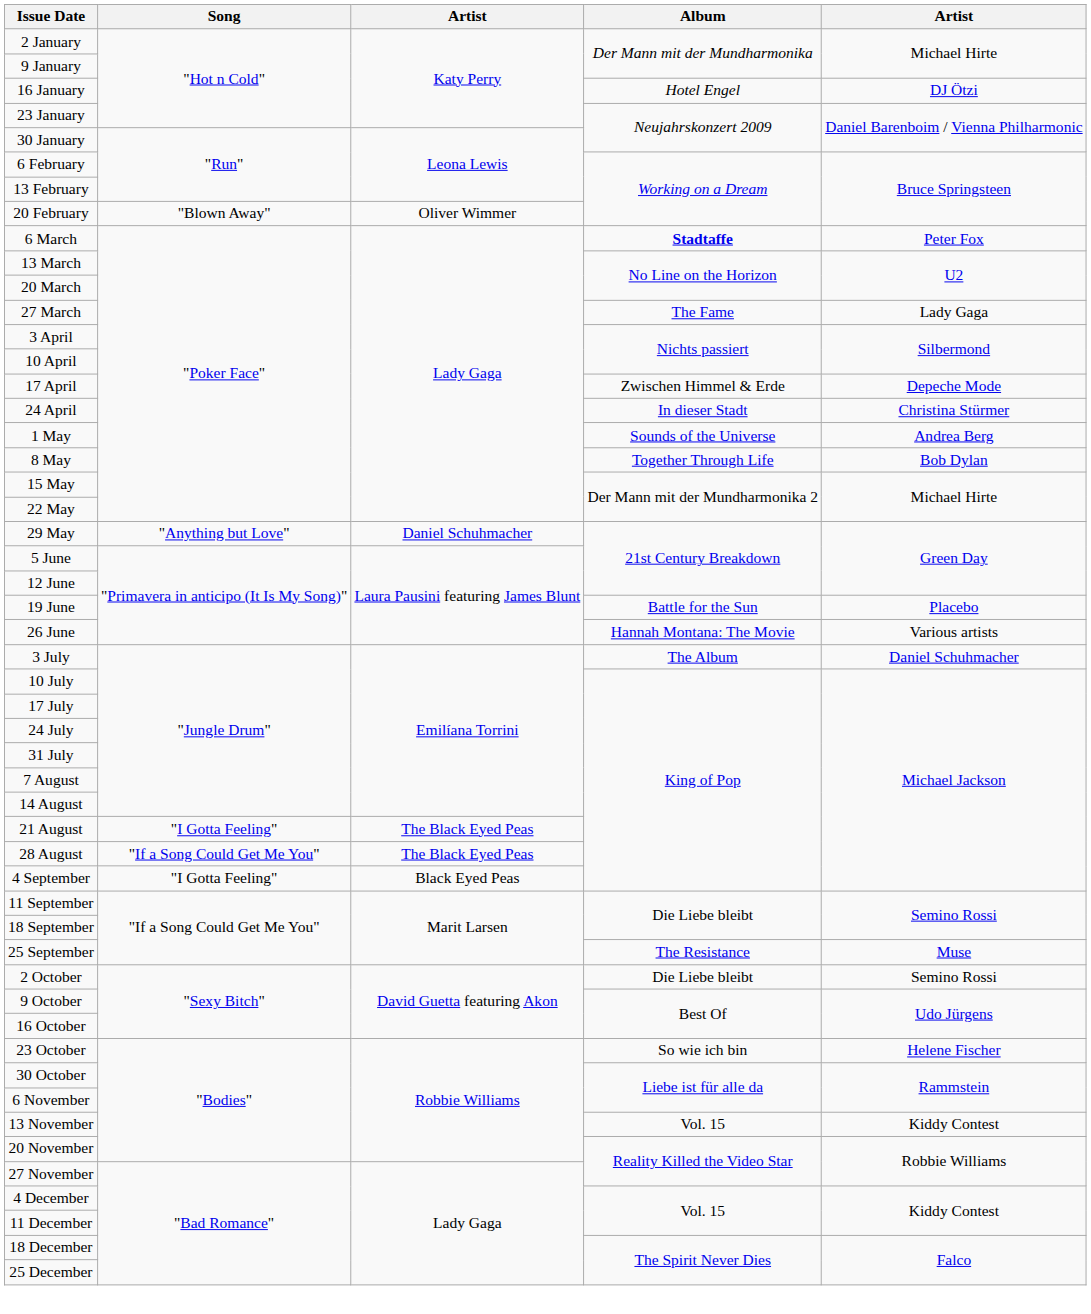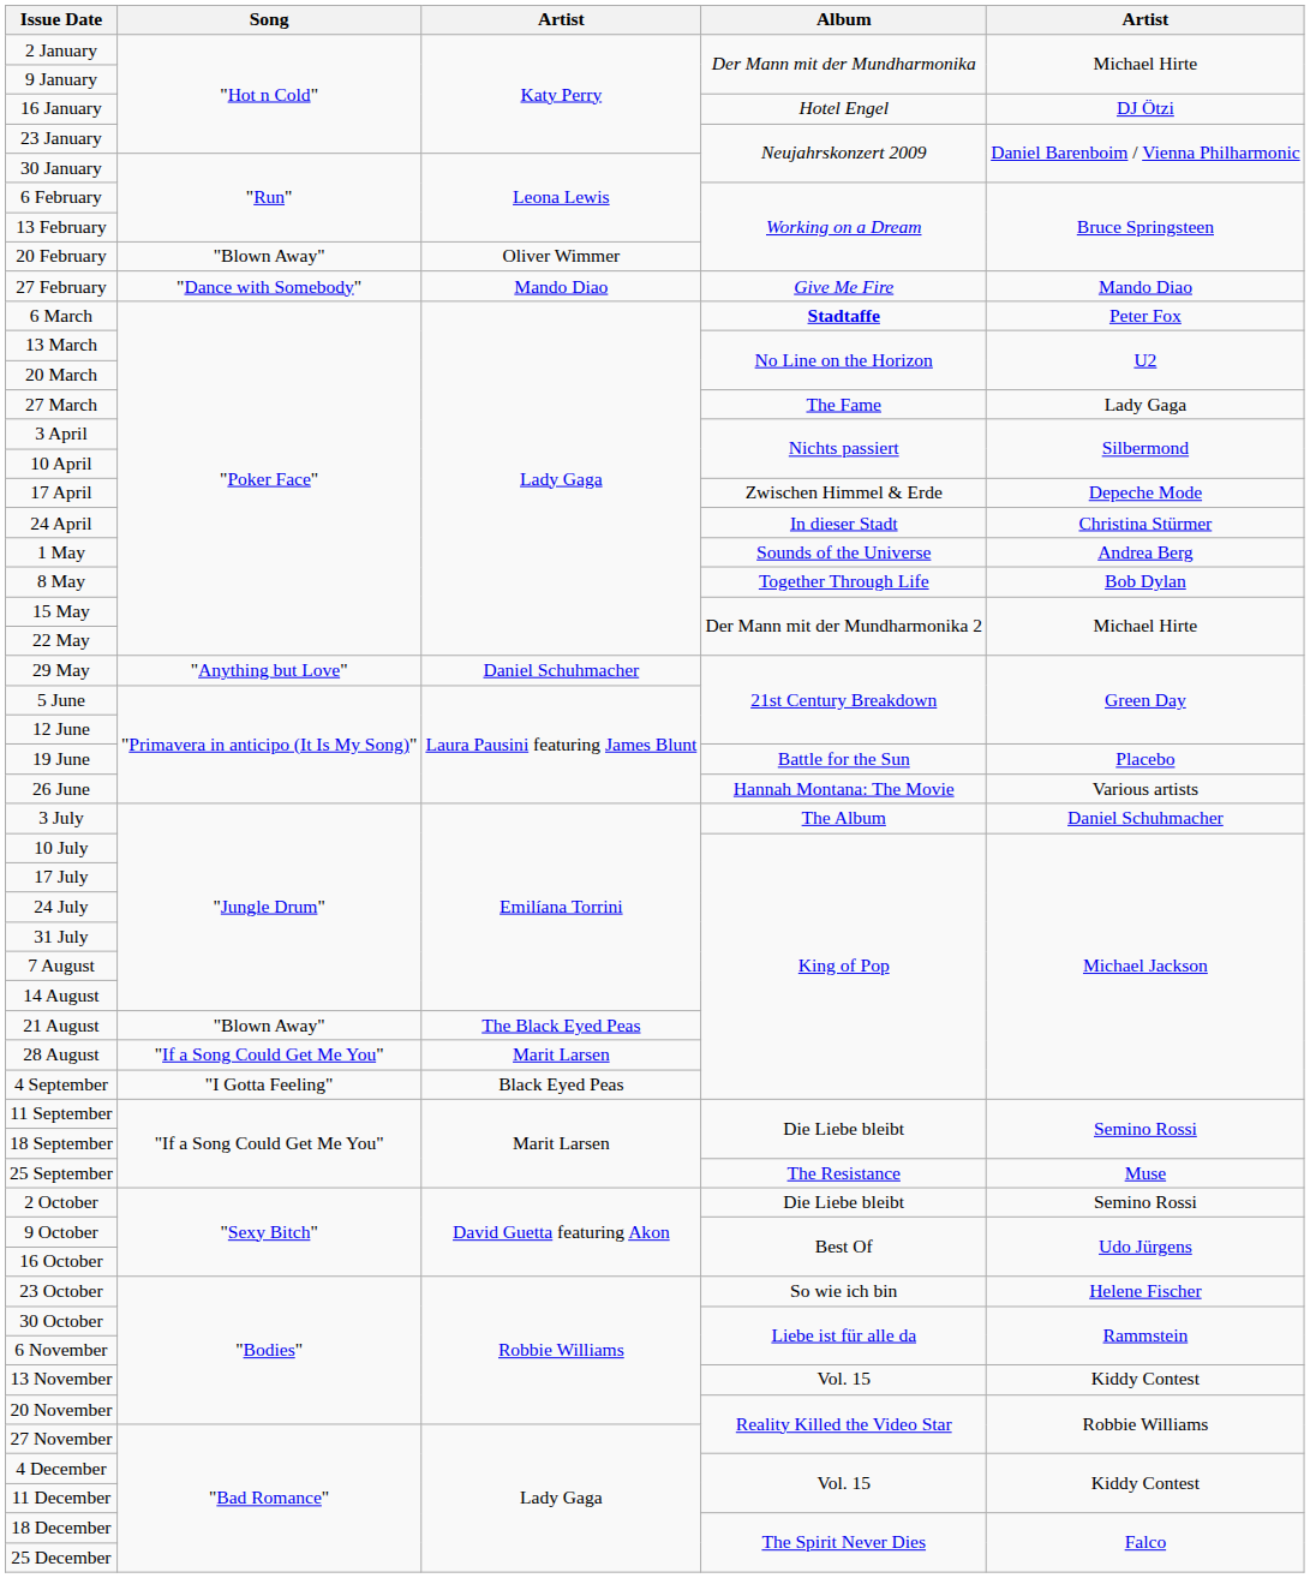 <table class="wikitable plainrowheaders" style="text-align:center">
 <tr>
 <th>Issue Date</th>
 <th>Song</th>
 <th>Artist</th>
 <th>Album</th>
 <th>Artist</th>
 </tr>
 <tr>
 <td>2 January</td>
 <td rowspan="4">"<a href='#'>Hot n Cold</a>"</td>
 <td rowspan="4"><a href='#'>Katy Perry</a></td>
 <td rowspan="2"><em>Der Mann mit der Mundharmonika</em></td>
 <td rowspan="2">Michael Hirte</td>
 </tr>
 <tr>
 <td>9 January</td>
 </tr>
 <tr>
 <td>16 January</td>
 <td><em>Hotel Engel</em></td>
 <td><a href='#'>DJ Ötzi</a></td>
 </tr>
 <tr>
 <td>23 January</td>
 <td rowspan="2"><em>Neujahrskonzert 2009</em></td>
 <td rowspan="2"><a href='#'>Daniel Barenboim</a> / <a href='#'>Vienna Philharmonic</a></td>
 </tr>
 <tr>
 <td>30 January</td>
 <td rowspan="3">"<a href='#'>Run</a>"</td>
 <td rowspan="3"><a href='#'>Leona Lewis</a></td>
 </tr>
 <tr>
 <td>6 February</td>
 <td rowspan="3"><em><a href='#'>Working on a Dream</a></em></td>
 <td rowspan="3"><a href='#'>Bruce Springsteen</a></td>
 </tr>
 <tr>
 <td>13 February</td>
 </tr>
 <tr>
 <td>20 February</td>
 <td>"Blown Away"</td>
 <td>Oliver Wimmer</td>
+</tr>
+<tr>
+<td>27 February</td>
+<td>"<a href='#'>Dance with Somebody</a>"</td>
+<td><a href='#'>Mando Diao</a></td>
+<td><em><a href='#'>Give Me Fire</a></em></td>
+<td><a href='#'>Mando Diao</a></td>
 </tr>
 <tr>
 <td>6 March</td>
 <td rowspan="12">"<a href='#'>Poker Face</a>"</td>
 <td rowspan="12"><a href='#'>Lady Gaga</a></td>
 <td><strong><a href='#'>Stadtaffe</a><em></td>
 <td><a href='#'>Peter Fox</a></td>
 </tr>
 <tr>
 <td>13 March</td>
 <td rowspan="2"></em><a href='#'>No Line on the Horizon</a><em></td>
 <td rowspan="2"><a href='#'>U2</a></td>
 </tr>
 <tr>
 <td>20 March</td>
 </tr>
 <tr>
 <td>27 March</td>
 <td></em><a href='#'>The Fame</a><em></td>
 <td>Lady Gaga</td>
 </tr>
 <tr>
 <td>3 April</td>
 <td rowspan="2"></em><a href='#'>Nichts passiert</a><em></td>
 <td rowspan="2"><a href='#'>Silbermond</a></td>
 </tr>
 <tr>
 <td>10 April</td>
 </tr>
 <tr>
 <td>17 April</td>
 <td></em>Zwischen Himmel & Erde<em></td>
 <td><a href='#'>Depeche Mode</a></td>
 </tr>
 <tr>
 <td>24 April</td>
 <td></em><a href='#'>In dieser Stadt</a><em></td>
 <td><a href='#'>Christina Stürmer</a></td>
 </tr>
 <tr>
 <td>1 May</td>
 <td></em><a href='#'>Sounds of the Universe</a><em></td>
 <td><a href='#'>Andrea Berg</a></td>
 </tr>
 <tr>
 <td>8 May</td>
 <td></em><a href='#'>Together Through Life</a><em></td>
 <td><a href='#'>Bob Dylan</a></td>
 </tr>
 <tr>
 <td>15 May</td>
 <td rowspan="2"></em>Der Mann mit der Mundharmonika 2<em></td>
 <td rowspan="2">Michael Hirte</td>
 </tr>
 <tr>
 <td>22 May</td>
 </tr>
 <tr>
 <td>29 May</td>
 <td>"<a href='#'>Anything but Love</a>"</td>
 <td><a href='#'>Daniel Schuhmacher</a></td>
 <td rowspan="3"></em><a href='#'>21st Century Breakdown</a><em></td>
 <td rowspan="3"><a href='#'>Green Day</a></td>
 </tr>
 <tr>
 <td>5 June</td>
 <td rowspan="4">"<a href='#'>Primavera in anticipo (It Is My Song)</a>"</td>
 <td rowspan="4"><a href='#'>Laura Pausini</a> featuring <a href='#'>James Blunt</a></td>
 </tr>
 <tr>
 <td>12 June</td>
 </tr>
 <tr>
 <td>19 June</td>
 <td></em><a href='#'>Battle for the Sun</a><em></td>
 <td><a href='#'>Placebo</a></td>
 </tr>
 <tr>
 <td>26 June</td>
 <td></em><a href='#'>Hannah Montana: The Movie</a><em></td>
 <td>Various artists</td>
 </tr>
 <tr>
 <td>3 July</td>
 <td rowspan="7">"<a href='#'>Jungle Drum</a>"</td>
 <td rowspan="7"><a href='#'>Emilíana Torrini</a></td>
 <td></em><a href='#'>The Album</a><em></td>
 <td><a href='#'>Daniel Schuhmacher</a></td>
 </tr>
 <tr>
 <td>10 July</td>
 <td rowspan="9"></em><a href='#'>King of Pop</a><em></td>
 <td rowspan="9"><a href='#'>Michael Jackson</a></td>
 </tr>
 <tr>
 <td>17 July</td>
 </tr>
 <tr>
 <td>24 July</td>
 </tr>
 <tr>
 <td>31 July</td>
 </tr>
 <tr>
 <td>7 August</td>
 </tr>
 <tr>
 <td>14 August</td>
 </tr>
 <tr>
 <td>21 August</td>
-<td>"<a href='#'>I Gotta Feeling</a>"</td>
+<td>"Blown Away"</td>
 <td><a href='#'>The Black Eyed Peas</a></td>
 </tr>
 <tr>
 <td>28 August</td>
 <td>"<a href='#'>If a Song Could Get Me You</a>"</td>
-<td><a href='#'>The Black Eyed Peas</a></td>
+<td><a href='#'>Marit Larsen</a></td>
 </tr>
 <tr>
 <td>4 September</td>
 <td>"I Gotta Feeling"</td>
 <td>Black Eyed Peas</td>
 </tr>
 <tr>
 <td>11 September</td>
 <td rowspan="3">"If a Song Could Get Me You"</td>
 <td rowspan="3">Marit Larsen</td>
 <td rowspan="2"></em>Die Liebe bleibt<em></td>
 <td rowspan="2"><a href='#'>Semino Rossi</a></td>
 </tr>
 <tr>
 <td>18 September</td>
 </tr>
 <tr>
 <td>25 September</td>
 <td></em><a href='#'>The Resistance</a><em></td>
 <td><a href='#'>Muse</a></td>
 </tr>
 <tr>
 <td>2 October</td>
 <td rowspan="3">"<a href='#'>Sexy Bitch</a>"</td>
 <td rowspan="3"><a href='#'>David Guetta</a> featuring <a href='#'>Akon</a></td>
 <td></em>Die Liebe bleibt<em></td>
 <td>Semino Rossi</td>
 </tr>
 <tr>
 <td>9 October</td>
 <td rowspan="2"></em>Best Of<em></td>
 <td rowspan="2"><a href='#'>Udo Jürgens</a></td>
 </tr>
 <tr>
 <td>16 October</td>
 </tr>
 <tr>
 <td>23 October</td>
 <td rowspan="5">"<a href='#'>Bodies</a>"</td>
 <td rowspan="5"><a href='#'>Robbie Williams</a></td>
 <td></em>So wie ich bin<em></td>
 <td><a href='#'>Helene Fischer</a></td>
 </tr>
 <tr>
 <td>30 October</td>
 <td rowspan="2"></em><a href='#'>Liebe ist für alle da</a><em></td>
 <td rowspan="2"><a href='#'>Rammstein</a></td>
 </tr>
 <tr>
 <td>6 November</td>
 </tr>
 <tr>
 <td>13 November</td>
 <td></em>Vol. 15<em></td>
 <td>Kiddy Contest</td>
 </tr>
 <tr>
 <td>20 November</td>
 <td rowspan="2"></em><a href='#'>Reality Killed the Video Star</a><em></td>
 <td rowspan="2">Robbie Williams</td>
 </tr>
 <tr>
 <td>27 November</td>
 <td rowspan="5">"<a href='#'>Bad Romance</a>"</td>
 <td rowspan="5">Lady Gaga</td>
 </tr>
 <tr>
 <td>4 December</td>
 <td rowspan="2"></em>Vol. 15<em></td>
 <td rowspan="2">Kiddy Contest</td>
 </tr>
 <tr>
 <td>11 December</td>
 </tr>
 <tr>
 <td>18 December</td>
 <td rowspan="2"></em><a href='#'>The Spirit Never Dies</a><em></td>
 <td rowspan="2"><a href='#'>Falco</a></td>
 </tr>
 <tr>
 <td>25 December</td>
 </tr>
 </table>
